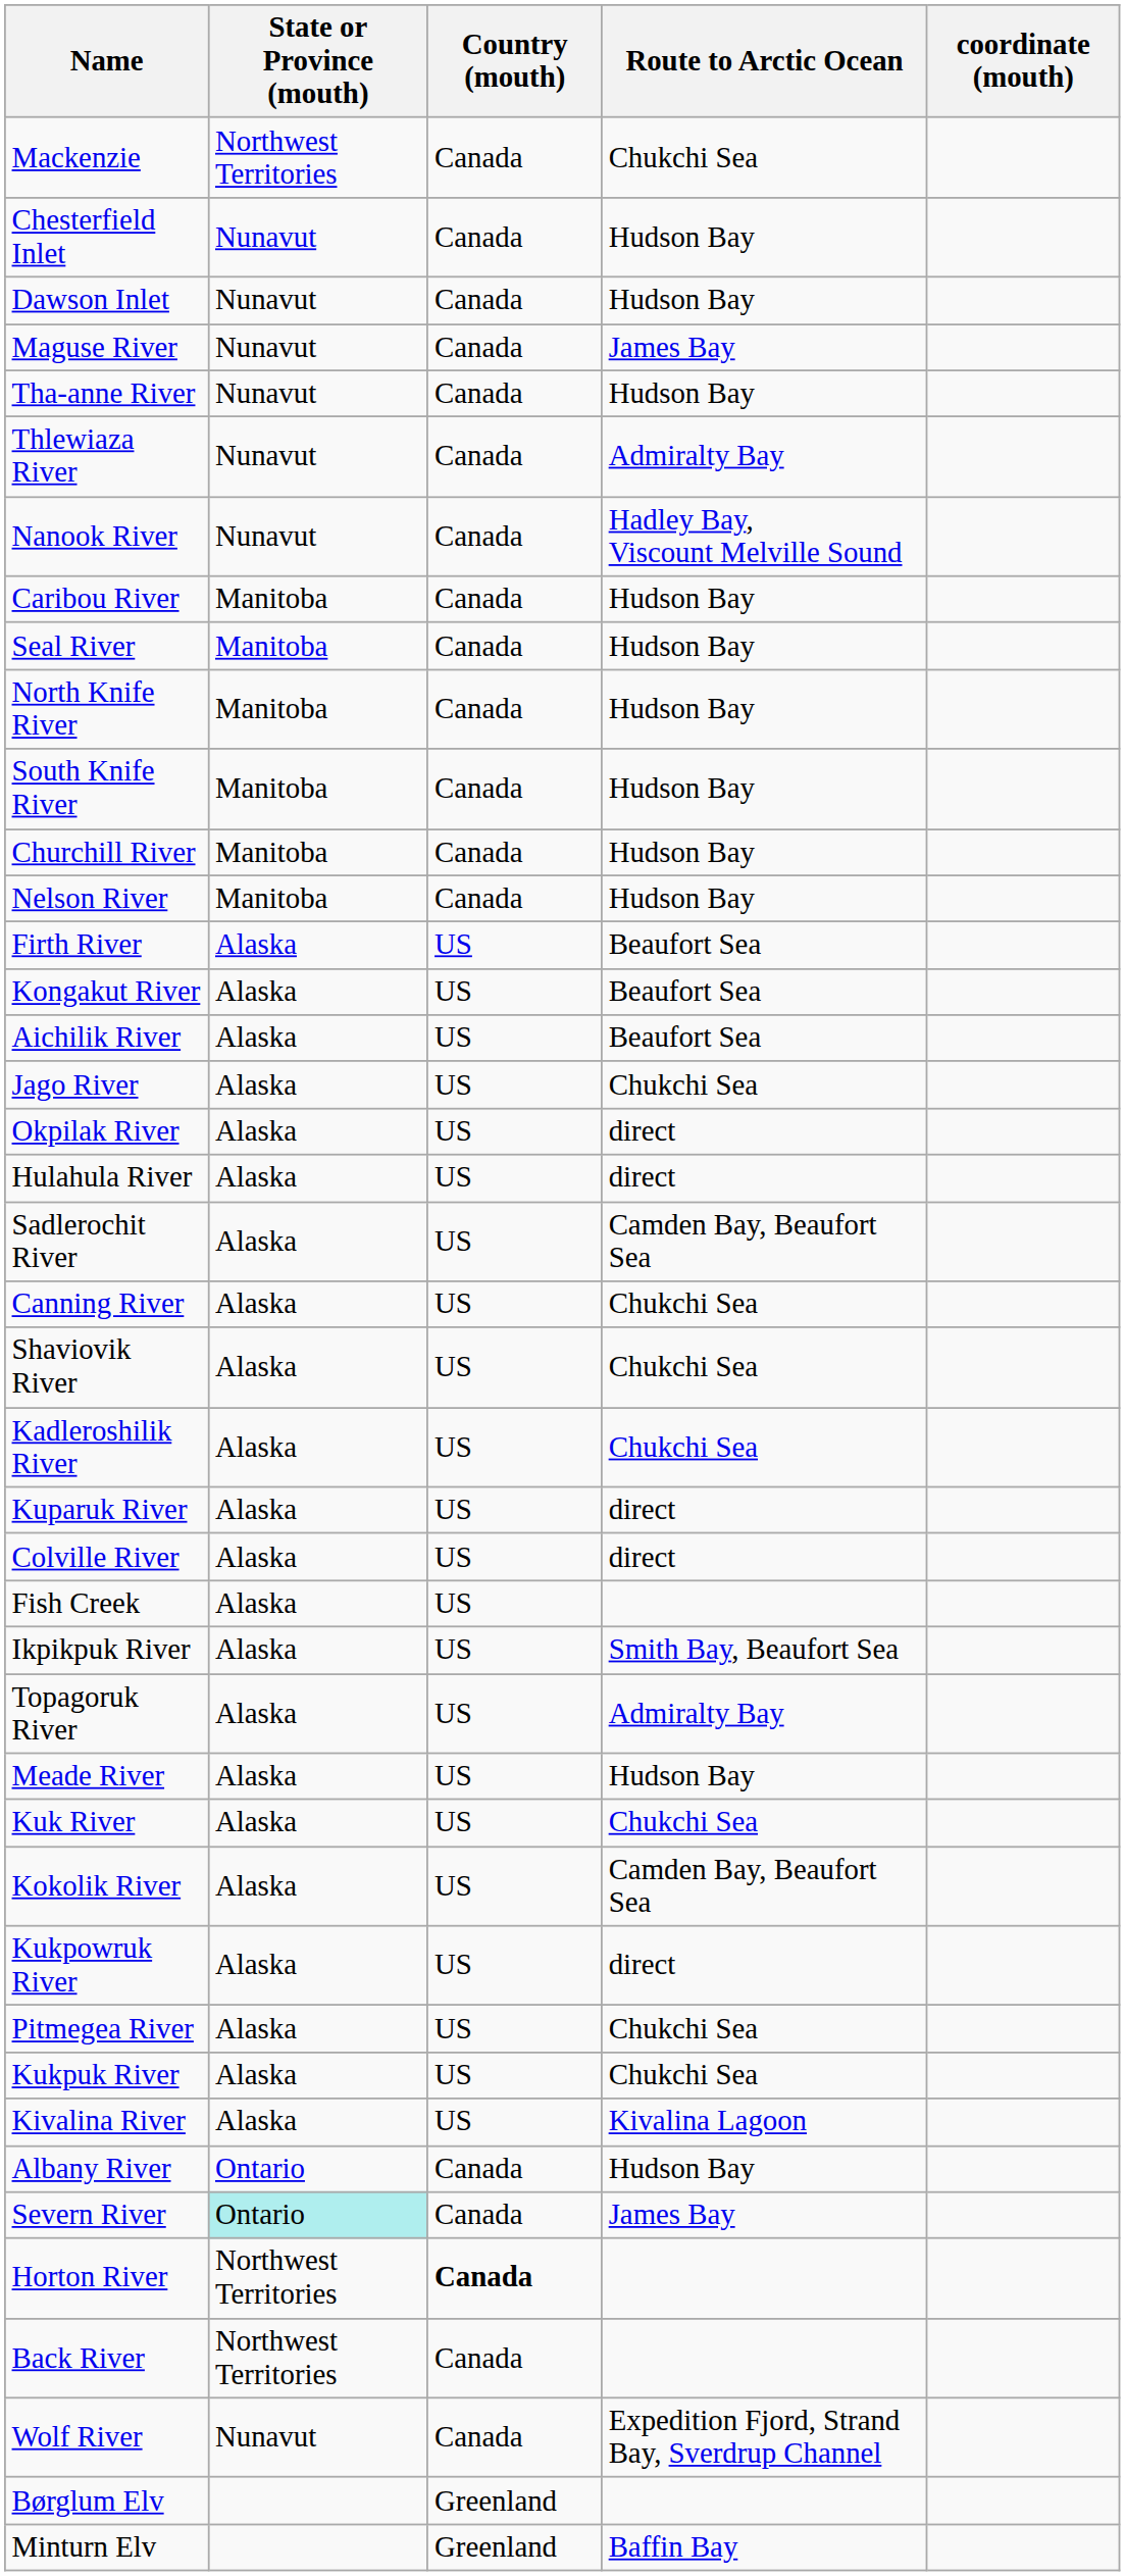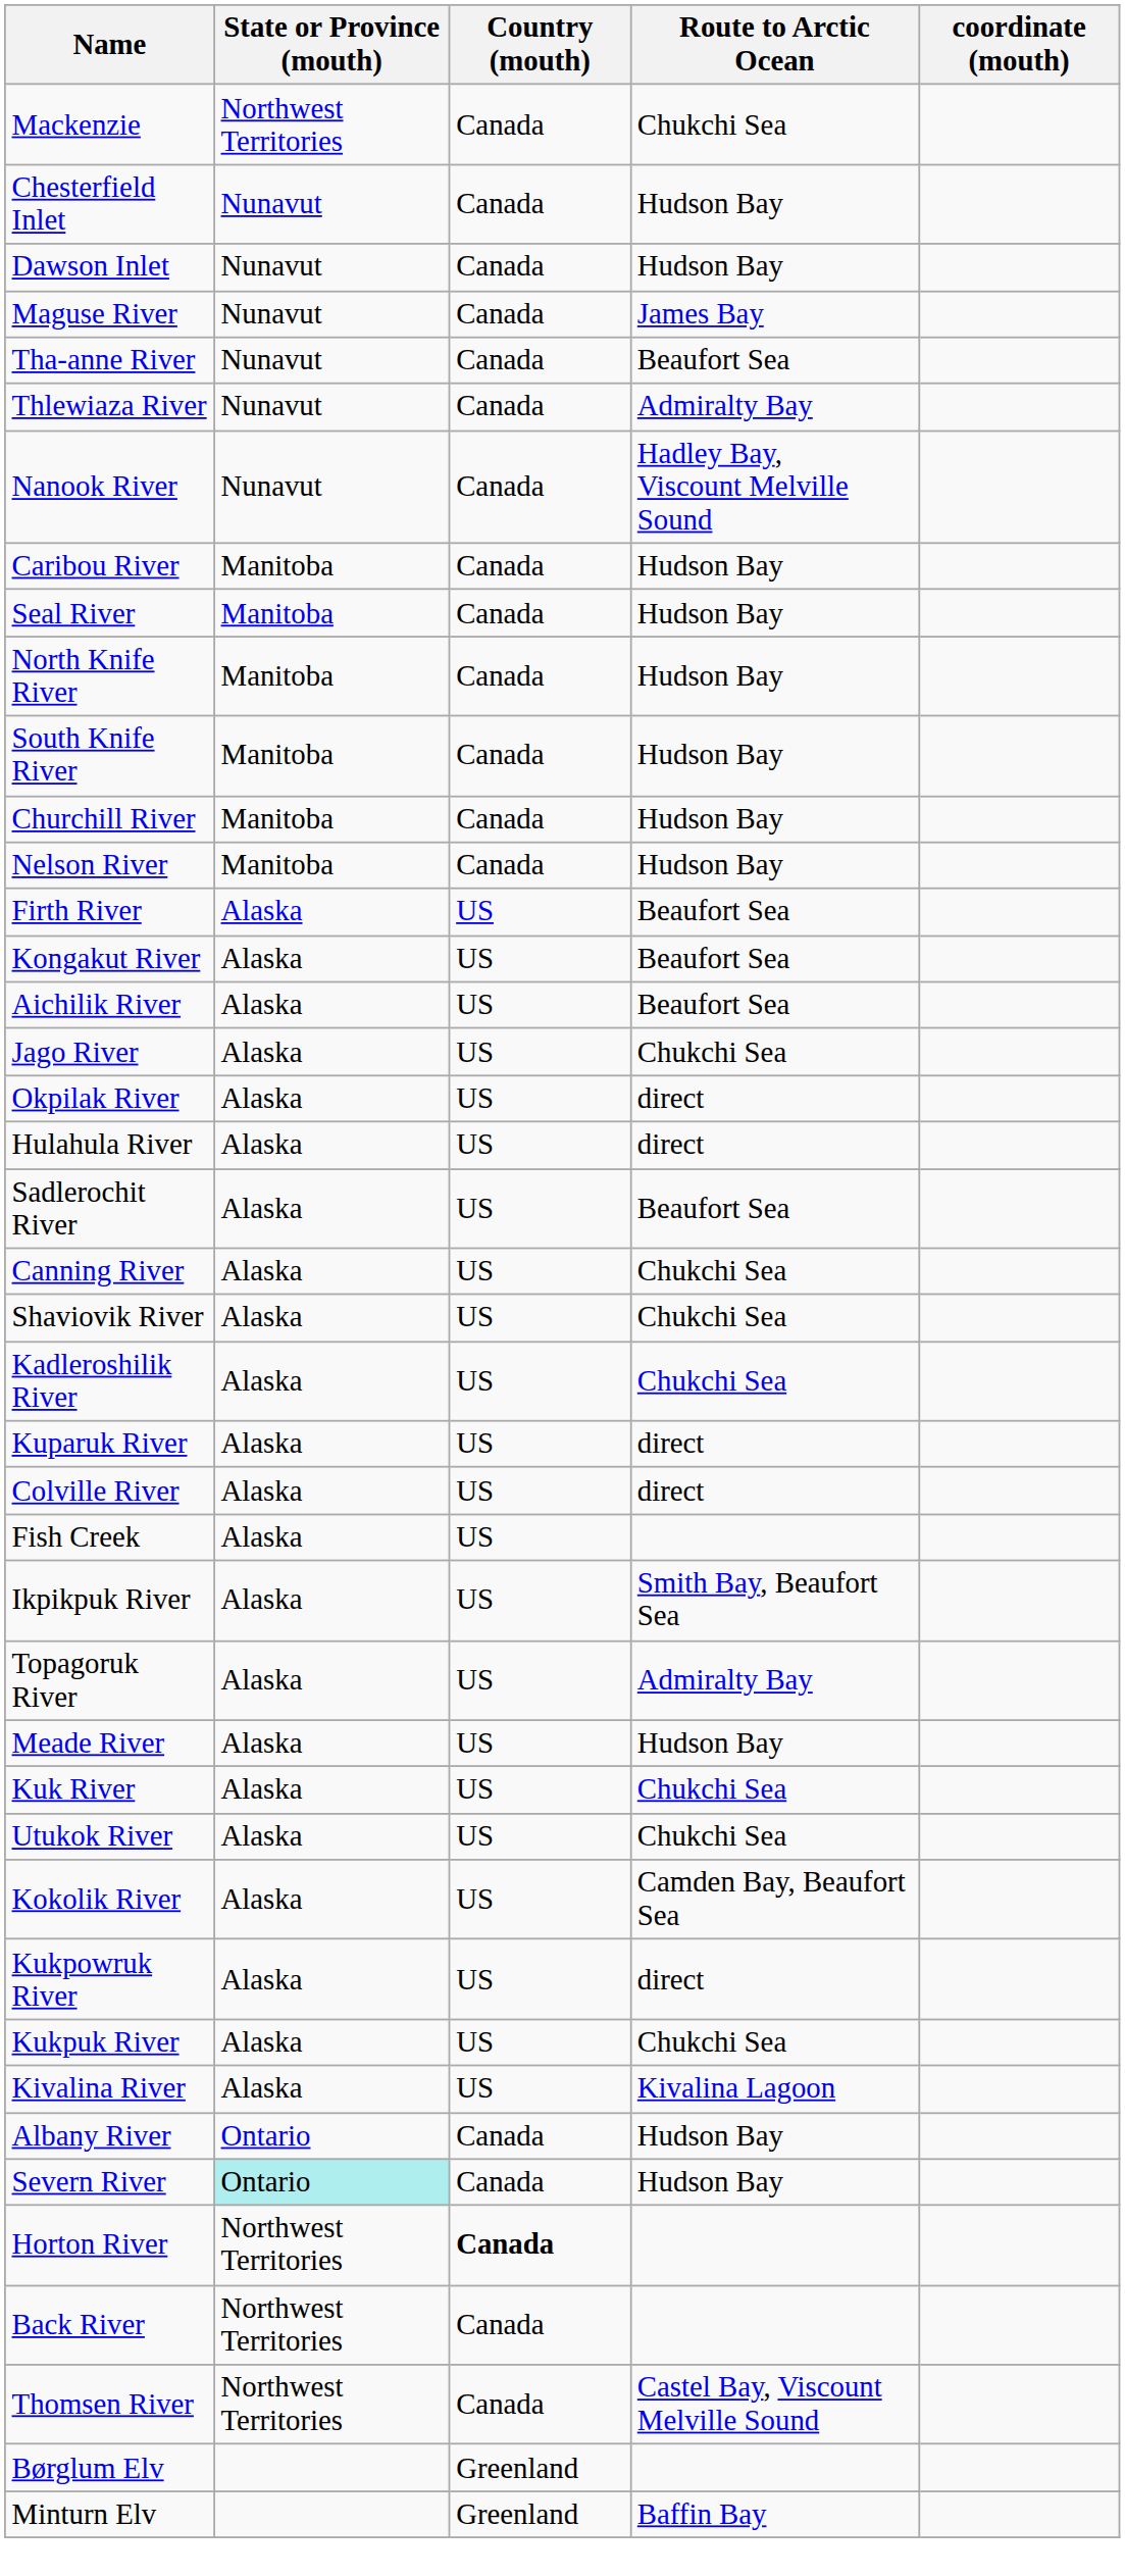 <table class="wikitable sortable plainrowheaders">
 <tr>
 <th>Name</th>
 <th>State or Province (mouth)</th>
 <th>Country (mouth)</th>
 <th>Route to Arctic Ocean</th>
 <th>coordinate (mouth)</th>
 </tr>
 <tr>
 <td><a href='#'>Mackenzie</a></td>
 <td><a href='#'>Northwest Territories</a></td>
 <td>Canada</td>
 <td>Chukchi Sea</td>
 <td></td>
 </tr>
 <tr>
 <td><a href='#'>Chesterfield Inlet</a></td>
 <td><a href='#'>Nunavut</a></td>
 <td>Canada</td>
 <td>Hudson Bay</td>
 <td></td>
 </tr>
 <tr>
 <td><a href='#'>Dawson Inlet</a></td>
 <td>Nunavut</td>
 <td>Canada</td>
 <td>Hudson Bay</td>
 <td></td>
 </tr>
 <tr>
 <td><a href='#'>Maguse River</a></td>
 <td>Nunavut</td>
 <td>Canada</td>
 <td><a href='#'>James Bay</a></td>
 <td></td>
 </tr>
 <tr>
 <td><a href='#'>Tha-anne River</a></td>
 <td>Nunavut</td>
 <td>Canada</td>
-<td>Hudson Bay</td>
+<td>Beaufort Sea</td>
 <td></td>
 </tr>
 <tr>
 <td><a href='#'>Thlewiaza River</a></td>
 <td>Nunavut</td>
 <td>Canada</td>
 <td><a href='#'>Admiralty Bay</a></td>
 <td></td>
 </tr>
 <tr>
 <td><a href='#'>Nanook River</a></td>
 <td>Nunavut</td>
 <td>Canada</td>
 <td><a href='#'>Hadley Bay</a>,<br><a href='#'>Viscount Melville Sound</a></td>
 <td></td>
 </tr>
 <tr>
 <td><a href='#'>Caribou River</a></td>
 <td>Manitoba</td>
 <td>Canada</td>
 <td>Hudson Bay</td>
 <td></td>
 </tr>
 <tr>
 <td><a href='#'>Seal River</a></td>
 <td><a href='#'>Manitoba</a></td>
 <td>Canada</td>
 <td>Hudson Bay</td>
 <td></td>
 </tr>
 <tr>
 <td><a href='#'>North Knife River</a></td>
 <td>Manitoba</td>
 <td>Canada</td>
 <td>Hudson Bay</td>
 <td></td>
 </tr>
 <tr>
 <td><a href='#'>South Knife River</a></td>
 <td>Manitoba</td>
 <td>Canada</td>
 <td>Hudson Bay</td>
 <td></td>
 </tr>
 <tr>
 <td><a href='#'>Churchill River</a></td>
 <td>Manitoba</td>
 <td>Canada</td>
 <td>Hudson Bay</td>
 <td></td>
 </tr>
 <tr>
 <td><a href='#'>Nelson River</a></td>
 <td>Manitoba</td>
 <td>Canada</td>
 <td>Hudson Bay</td>
 <td></td>
 </tr>
 <tr>
 <td><a href='#'>Firth River</a></td>
 <td><a href='#'>Alaska</a></td>
 <td><a href='#'>US</a></td>
 <td>Beaufort Sea</td>
 <td></td>
 </tr>
 <tr>
 <td><a href='#'>Kongakut River</a></td>
 <td>Alaska</td>
 <td>US</td>
 <td>Beaufort Sea</td>
 <td></td>
 </tr>
 <tr>
 <td><a href='#'>Aichilik River</a></td>
 <td>Alaska</td>
 <td>US</td>
 <td>Beaufort Sea</td>
 <td></td>
 </tr>
 <tr>
 <td><a href='#'>Jago River</a></td>
 <td>Alaska</td>
 <td>US</td>
 <td>Chukchi Sea</td>
 <td></td>
 </tr>
 <tr>
 <td><a href='#'>Okpilak River</a></td>
 <td>Alaska</td>
 <td>US</td>
 <td>direct</td>
 <td></td>
 </tr>
 <tr>
 <td>Hulahula River</td>
 <td>Alaska</td>
 <td>US</td>
 <td>direct</td>
 <td></td>
 </tr>
 <tr>
 <td>Sadlerochit River</td>
 <td>Alaska</td>
 <td>US</td>
-<td>Camden Bay, Beaufort Sea</td>
+<td>Beaufort Sea</td>
 <td></td>
 </tr>
 <tr>
 <td><a href='#'>Canning River</a></td>
 <td>Alaska</td>
 <td>US</td>
 <td>Chukchi Sea</td>
 <td></td>
 </tr>
 <tr>
 <td>Shaviovik River</td>
 <td>Alaska</td>
 <td>US</td>
 <td>Chukchi Sea</td>
 <td></td>
 </tr>
 <tr>
 <td><a href='#'>Kadleroshilik River</a></td>
 <td>Alaska</td>
 <td>US</td>
 <td><a href='#'>Chukchi Sea</a></td>
 <td></td>
 </tr>
 <tr>
 <td><a href='#'>Kuparuk River</a></td>
 <td>Alaska</td>
 <td>US</td>
 <td>direct</td>
 <td></td>
 </tr>
 <tr>
 <td><a href='#'>Colville River</a></td>
 <td>Alaska</td>
 <td>US</td>
 <td>direct</td>
 <td></td>
 </tr>
 <tr>
 <td>Fish Creek</td>
 <td>Alaska</td>
 <td>US</td>
 <td></td>
 <td></td>
 </tr>
 <tr>
 <td>Ikpikpuk River</td>
 <td>Alaska</td>
 <td>US</td>
 <td><a href='#'>Smith Bay</a>, Beaufort Sea</td>
 <td></td>
 </tr>
 <tr>
 <td>Topagoruk River</td>
 <td>Alaska</td>
 <td>US</td>
 <td><a href='#'>Admiralty Bay</a></td>
 <td></td>
 </tr>
 <tr>
 <td><a href='#'>Meade River</a></td>
 <td>Alaska</td>
 <td>US</td>
 <td>Hudson Bay</td>
 <td></td>
 </tr>
 <tr>
 <td><a href='#'>Kuk River</a></td>
 <td>Alaska</td>
 <td>US</td>
 <td><a href='#'>Chukchi Sea</a></td>
 <td></td>
 </tr>
 <tr>
+<td><a href='#'>Utukok River</a></td>
+<td>Alaska</td>
+<td>US</td>
+<td>Chukchi Sea</td>
+<td></td>
+</tr>
+<tr>
 <td><a href='#'>Kokolik River</a></td>
 <td>Alaska</td>
 <td>US</td>
 <td>Camden Bay, Beaufort Sea</td>
 <td></td>
 </tr>
 <tr>
 <td><a href='#'>Kukpowruk River</a></td>
 <td>Alaska</td>
 <td>US</td>
 <td>direct</td>
-<td></td>
-</tr>
-<tr>
-<td><a href='#'>Pitmegea River</a></td>
-<td>Alaska</td>
-<td>US</td>
-<td>Chukchi Sea</td>
 <td></td>
 </tr>
 <tr>
 <td><a href='#'>Kukpuk River</a></td>
 <td>Alaska</td>
 <td>US</td>
 <td>Chukchi Sea</td>
 <td></td>
 </tr>
 <tr>
 <td><a href='#'>Kivalina River</a></td>
 <td>Alaska</td>
 <td>US</td>
 <td><a href='#'>Kivalina Lagoon</a></td>
 <td></td>
 </tr>
 <tr>
 <td><a href='#'>Albany River</a></td>
 <td><a href='#'>Ontario</a></td>
 <td>Canada</td>
 <td>Hudson Bay</td>
 <td></td>
 </tr>
 <tr>
 <td><a href='#'>Severn River</a></td>
 <td style="background: paleturquoise;">Ontario</td>
 <td>Canada</td>
-<td><a href='#'>James Bay</a></td>
+<td>Hudson Bay</td>
 <td></td>
 </tr>
 <tr>
 <td><a href='#'>Horton River</a></td>
 <td>Northwest Territories</td>
 <td><strong>Canada</strong></td>
 <td></td>
 <td></td>
 </tr>
 <tr>
 <td><a href='#'>Back River</a></td>
 <td>Northwest Territories</td>
 <td>Canada</td>
 <td></td>
 <td></td>
 </tr>
 <tr>
-<td><a href='#'>Wolf River</a></td>
-<td>Nunavut</td>
+<td><a href='#'>Thomsen River</a></td>
+<td>Northwest Territories</td>
 <td>Canada</td>
-<td>Expedition Fjord, Strand Bay, <a href='#'>Sverdrup Channel</a></td>
+<td><a href='#'>Castel Bay</a>, <a href='#'>Viscount Melville Sound</a></td>
 <td></td>
 </tr>
 <tr>
 <td><a href='#'>Børglum Elv</a></td>
 <td></td>
 <td>Greenland</td>
 <td></td>
 <td></td>
 </tr>
 <tr>
 <td>Minturn Elv</td>
 <td></td>
 <td>Greenland</td>
 <td><a href='#'>Baffin Bay</a></td>
 <td></td>
 </tr>
 </table>
